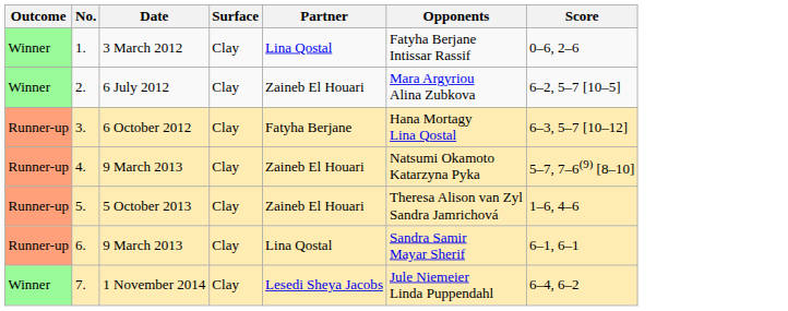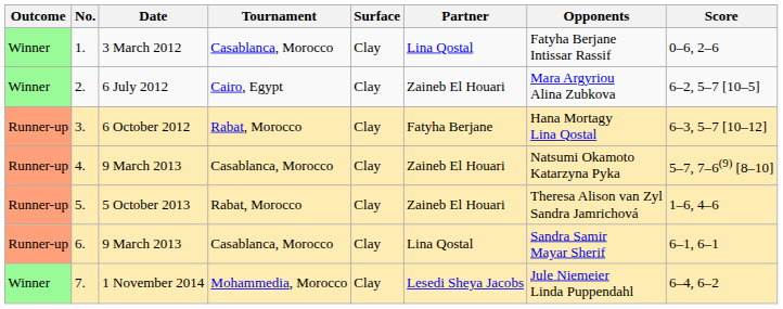 <table class="sortable wikitable" style="font-size:97%;">
 <tr>
 <th>Outcome</th>
 <th>No.</th>
 <th>Date</th>
+<th>Tournament</th>
 <th>Surface</th>
 <th>Partner</th>
 <th>Opponents</th>
 <th>Score</th>
 </tr>
 <tr>
 <td bgcolor="98FB98">Winner</td>
 <td>1.</td>
 <td>3 March 2012</td>
+<td><a href='#'>Casablanca</a>, Morocco</td>
 <td>Clay</td>
 <td> <a href='#'>Lina Qostal</a></td>
 <td> Fatyha Berjane <br>  Intissar Rassif</td>
 <td>0–6, 2–6</td>
 </tr>
 <tr>
 <td bgcolor="98FB98">Winner</td>
 <td>2.</td>
 <td>6 July 2012</td>
+<td><a href='#'>Cairo</a>, Egypt</td>
 <td>Clay</td>
 <td> Zaineb El Houari</td>
 <td> <a href='#'>Mara Argyriou</a> <br>  Alina Zubkova</td>
 <td>6–2, 5–7 [10–5]</td>
 </tr>
 <tr bgcolor=#ffecb2>
 <td style="background:#ffa07a;">Runner-up</td>
 <td>3.</td>
 <td>6 October 2012</td>
+<td><a href='#'>Rabat</a>, Morocco</td>
 <td>Clay</td>
 <td> Fatyha Berjane</td>
 <td> Hana Mortagy <br>  <a href='#'>Lina Qostal</a></td>
 <td>6–3, 5–7 [10–12]</td>
 </tr>
 <tr bgcolor=#ffecb2>
 <td style="background:#ffa07a;">Runner-up</td>
 <td>4.</td>
 <td>9 March 2013</td>
+<td>Casablanca, Morocco</td>
 <td>Clay</td>
 <td> Zaineb El Houari</td>
 <td> Natsumi Okamoto <br>  Katarzyna Pyka</td>
 <td>5–7, 7–6<sup>(9)</sup> [8–10]</td>
 </tr>
 <tr bgcolor=#ffecb2>
 <td style="background:#ffa07a;">Runner-up</td>
 <td>5.</td>
 <td>5 October 2013</td>
+<td>Rabat, Morocco</td>
 <td>Clay</td>
 <td> Zaineb El Houari</td>
 <td> Theresa Alison van Zyl <br>  Sandra Jamrichová</td>
 <td>1–6, 4–6</td>
 </tr>
 <tr bgcolor=#ffecb2>
 <td style="background:#ffa07a;">Runner-up</td>
 <td>6.</td>
 <td>9 March 2013</td>
+<td>Casablanca, Morocco</td>
 <td>Clay</td>
 <td> Lina Qostal</td>
 <td> <a href='#'>Sandra Samir</a> <br>  <a href='#'>Mayar Sherif</a></td>
 <td>6–1, 6–1</td>
 </tr>
 <tr bgcolor=#ffecb2>
 <td bgcolor="98FB98">Winner</td>
 <td>7.</td>
 <td>1 November 2014</td>
+<td><a href='#'>Mohammedia</a>, Morocco</td>
 <td>Clay</td>
 <td> <a href='#'>Lesedi Sheya Jacobs</a></td>
 <td> <a href='#'>Jule Niemeier</a> <br>  Linda Puppendahl</td>
 <td>6–4, 6–2</td>
 </tr>
 </table>
